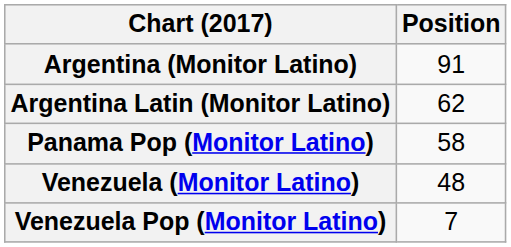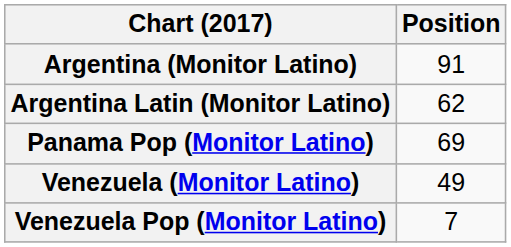 <table class="wikitable plainrowheaders sortable" style="text-align:center">
 <tr>
 <th scope="col">Chart (2017)</th>
 <th scope="col">Position</th>
 </tr>
 <tr>
 <th scope="row">Argentina (Monitor Latino)</th>
 <td>91</td>
 </tr>
 <tr>
 <th scope="row">Argentina Latin (Monitor Latino)</th>
 <td>62</td>
 </tr>
 <tr>
 <th scope="row">Panama Pop (<a href='#'>Monitor Latino</a>)</th>
-<td>58</td>
+<td>69</td>
 </tr>
 <tr>
 <th scope="row">Venezuela (<a href='#'>Monitor Latino</a>)</th>
-<td>48</td>
+<td>49</td>
 </tr>
 <tr>
 <th scope="row">Venezuela Pop (<a href='#'>Monitor Latino</a>)</th>
 <td>7</td>
 </tr>
 </table>
